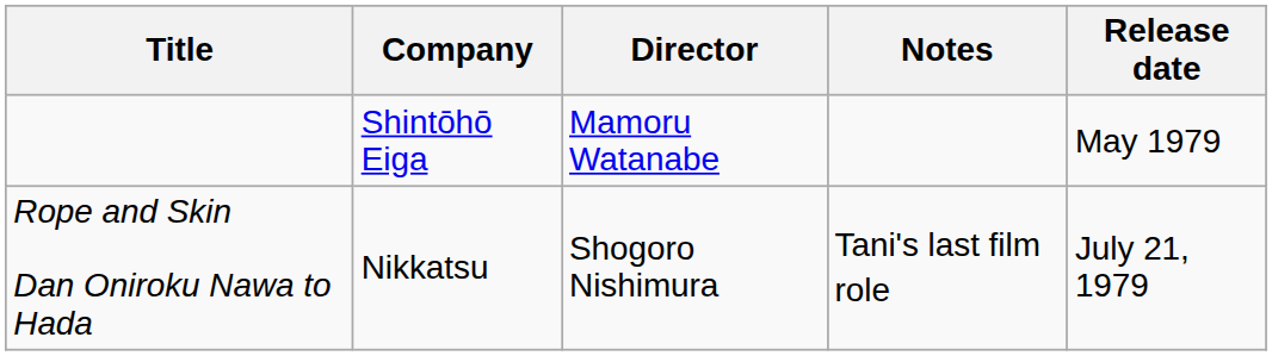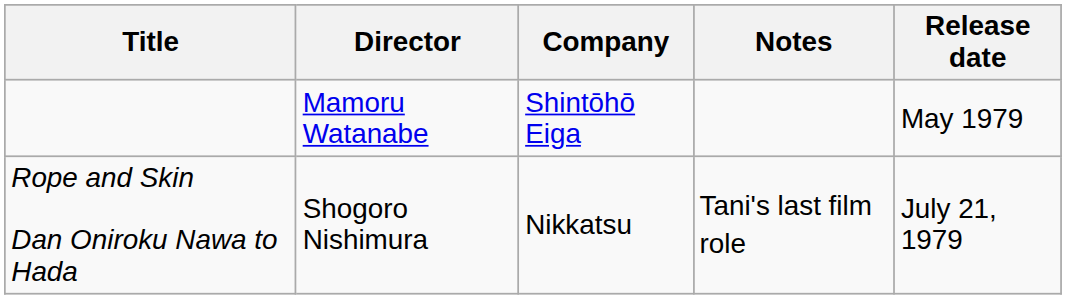 <table class="wikitable">
 <tr>
 <th>Title</th>
+<th>Director</th>
 <th>Company</th>
-<th>Director</th>
 <th>Notes</th>
 <th>Release date</th>
 </tr>
 <tr>
 <td></td>
+<td><a href='#'>Mamoru Watanabe</a></td>
 <td><a href='#'>Shintōhō Eiga</a></td>
-<td><a href='#'>Mamoru Watanabe</a></td>
 <td><sup></sup></td>
 <td>May 1979</td>
 </tr>
 <tr>
 <td><em>Rope and Skin</em><br><br><em>Dan Oniroku Nawa to Hada</em></td>
+<td>Shogoro Nishimura</td>
 <td>Nikkatsu</td>
-<td>Shogoro Nishimura</td>
 <td>Tani's last film role <sup></sup></td>
 <td>July 21, 1979</td>
 </tr>
 </table>
